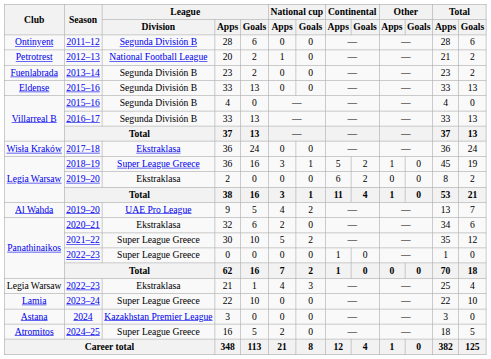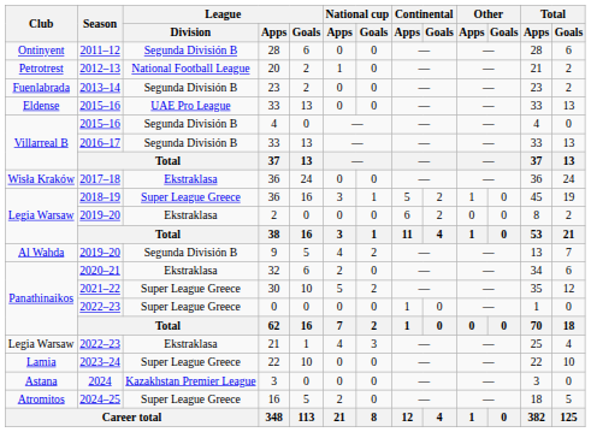 <table class="wikitable" style="text-align:center">
 <tr>
 <th rowspan="2">Club</th>
 <th rowspan="2">Season</th>
 <th colspan="3">League</th>
 <th colspan="2">National cup</th>
 <th colspan="2">Continental</th>
 <th colspan="2">Other</th>
 <th colspan="2">Total</th>
 </tr>
 <tr>
 <th>Division</th>
 <th>Apps</th>
 <th>Goals</th>
 <th>Apps</th>
 <th>Goals</th>
 <th>Apps</th>
 <th>Goals</th>
 <th>Apps</th>
 <th>Goals</th>
 <th>Apps</th>
 <th>Goals</th>
 </tr>
 <tr>
 <td><a href='#'>Ontinyent</a></td>
 <td><a href='#'>2011–12</a></td>
 <td><a href='#'>Segunda División B</a></td>
 <td>28</td>
 <td>6</td>
 <td>0</td>
 <td>0</td>
 <td colspan="2">—</td>
 <td colspan="2">—</td>
 <td>28</td>
 <td>6</td>
 </tr>
 <tr>
 <td><a href='#'>Petrotrest</a></td>
 <td><a href='#'>2012–13</a></td>
 <td><a href='#'>National Football League</a></td>
 <td>20</td>
 <td>2</td>
 <td>1</td>
 <td>0</td>
 <td colspan="2">—</td>
 <td colspan="2">—</td>
 <td>21</td>
 <td>2</td>
 </tr>
 <tr>
 <td><a href='#'>Fuenlabrada</a></td>
 <td><a href='#'>2013–14</a></td>
 <td>Segunda División B</td>
 <td>23</td>
 <td>2</td>
 <td>0</td>
 <td>0</td>
 <td colspan="2">—</td>
 <td colspan="2">—</td>
 <td>23</td>
 <td>2</td>
 </tr>
 <tr>
 <td><a href='#'>Eldense</a></td>
 <td><a href='#'>2015–16</a></td>
-<td>Segunda División B</td>
+<td><a href='#'>UAE Pro League</a></td>
 <td>33</td>
 <td>13</td>
 <td>0</td>
 <td>0</td>
 <td colspan="2">—</td>
 <td colspan="2">—</td>
 <td>33</td>
 <td>13</td>
 </tr>
 <tr>
 <td rowspan="3"><a href='#'>Villarreal B</a></td>
 <td><a href='#'>2015–16</a></td>
 <td>Segunda División B</td>
 <td>4</td>
 <td>0</td>
 <td colspan="2">—</td>
 <td colspan="2">—</td>
 <td colspan="2">—</td>
 <td>4</td>
 <td>0</td>
 </tr>
 <tr>
 <td><a href='#'>2016–17</a></td>
 <td>Segunda División B</td>
 <td>33</td>
 <td>13</td>
 <td colspan="2">—</td>
 <td colspan="2">—</td>
 <td colspan="2">—</td>
 <td>33</td>
 <td>13</td>
 </tr>
 <tr>
 <th colspan="2">Total</th>
 <th>37</th>
 <th>13</th>
 <th colspan="2">—</th>
 <th colspan="2">—</th>
 <th colspan="2">—</th>
 <th>37</th>
 <th>13</th>
 </tr>
 <tr>
 <td><a href='#'>Wisła Kraków</a></td>
 <td><a href='#'>2017–18</a></td>
 <td><a href='#'>Ekstraklasa</a></td>
 <td>36</td>
 <td>24</td>
 <td>0</td>
 <td>0</td>
 <td colspan="2">—</td>
 <td colspan="2">—</td>
 <td>36</td>
 <td>24</td>
 </tr>
 <tr>
 <td rowspan="3"><a href='#'>Legia Warsaw</a></td>
 <td><a href='#'>2018–19</a></td>
 <td><a href='#'>Super League Greece</a></td>
 <td>36</td>
 <td>16</td>
 <td>3</td>
 <td>1</td>
 <td>5</td>
 <td>2</td>
 <td>1</td>
 <td>0</td>
 <td>45</td>
 <td>19</td>
 </tr>
 <tr>
 <td><a href='#'>2019–20</a></td>
 <td>Ekstraklasa</td>
 <td>2</td>
 <td>0</td>
 <td>0</td>
 <td>0</td>
 <td>6</td>
 <td>2</td>
 <td>0</td>
 <td>0</td>
 <td>8</td>
 <td>2</td>
 </tr>
 <tr>
 <th colspan="2">Total</th>
 <th>38</th>
 <th>16</th>
 <th>3</th>
 <th>1</th>
 <th>11</th>
 <th>4</th>
 <th>1</th>
 <th>0</th>
 <th>53</th>
 <th>21</th>
 </tr>
 <tr>
 <td><a href='#'>Al Wahda</a></td>
 <td><a href='#'>2019–20</a></td>
-<td><a href='#'>UAE Pro League</a></td>
+<td>Segunda División B</td>
 <td>9</td>
 <td>5</td>
 <td>4</td>
 <td>2</td>
 <td colspan="2">—</td>
 <td colspan="2">—</td>
 <td>13</td>
 <td>7</td>
 </tr>
 <tr>
 <td rowspan="4"><a href='#'>Panathinaikos</a></td>
 <td><a href='#'>2020–21</a></td>
 <td>Ekstraklasa</td>
 <td>32</td>
 <td>6</td>
 <td>2</td>
 <td>0</td>
 <td colspan="2">—</td>
 <td colspan="2">—</td>
 <td>34</td>
 <td>6</td>
 </tr>
 <tr>
 <td><a href='#'>2021–22</a></td>
 <td>Super League Greece</td>
 <td>30</td>
 <td>10</td>
 <td>5</td>
 <td>2</td>
 <td colspan="2">—</td>
 <td colspan="2">—</td>
 <td>35</td>
 <td>12</td>
 </tr>
 <tr>
 <td><a href='#'>2022–23</a></td>
 <td>Super League Greece</td>
 <td>0</td>
 <td>0</td>
 <td>0</td>
 <td>0</td>
 <td>1</td>
 <td>0</td>
 <td colspan="2">—</td>
 <td>1</td>
 <td>0</td>
 </tr>
 <tr>
 <th colspan="2">Total</th>
 <th>62</th>
 <th>16</th>
 <th>7</th>
 <th>2</th>
 <th>1</th>
 <th>0</th>
 <th>0</th>
 <th>0</th>
 <th>70</th>
 <th>18</th>
 </tr>
 <tr>
 <td>Legia Warsaw</td>
 <td><a href='#'>2022–23</a></td>
 <td>Ekstraklasa</td>
 <td>21</td>
 <td>1</td>
 <td>4</td>
 <td>3</td>
 <td colspan="2">—</td>
 <td colspan="2">—</td>
 <td>25</td>
 <td>4</td>
 </tr>
 <tr>
 <td><a href='#'>Lamia</a></td>
 <td><a href='#'>2023–24</a></td>
 <td>Super League Greece</td>
 <td>22</td>
 <td>10</td>
 <td>0</td>
 <td>0</td>
 <td colspan="2">—</td>
 <td colspan="2">—</td>
 <td>22</td>
 <td>10</td>
 </tr>
 <tr>
 <td><a href='#'>Astana</a></td>
 <td><a href='#'>2024</a></td>
 <td><a href='#'>Kazakhstan Premier League</a></td>
 <td>3</td>
 <td>0</td>
 <td>0</td>
 <td>0</td>
 <td colspan="2">—</td>
 <td colspan="2">—</td>
 <td>3</td>
 <td>0</td>
 </tr>
 <tr>
 <td><a href='#'>Atromitos</a></td>
 <td><a href='#'>2024–25</a></td>
 <td>Super League Greece</td>
 <td>16</td>
 <td>5</td>
 <td>2</td>
 <td>0</td>
 <td colspan="2">—</td>
 <td colspan="2">—</td>
 <td>18</td>
 <td>5</td>
 </tr>
 <tr>
 <th colspan="3">Career total</th>
 <th>348</th>
 <th>113</th>
 <th>21</th>
 <th>8</th>
 <th>12</th>
 <th>4</th>
 <th>1</th>
 <th>0</th>
 <th>382</th>
 <th>125</th>
 </tr>
 </table>
